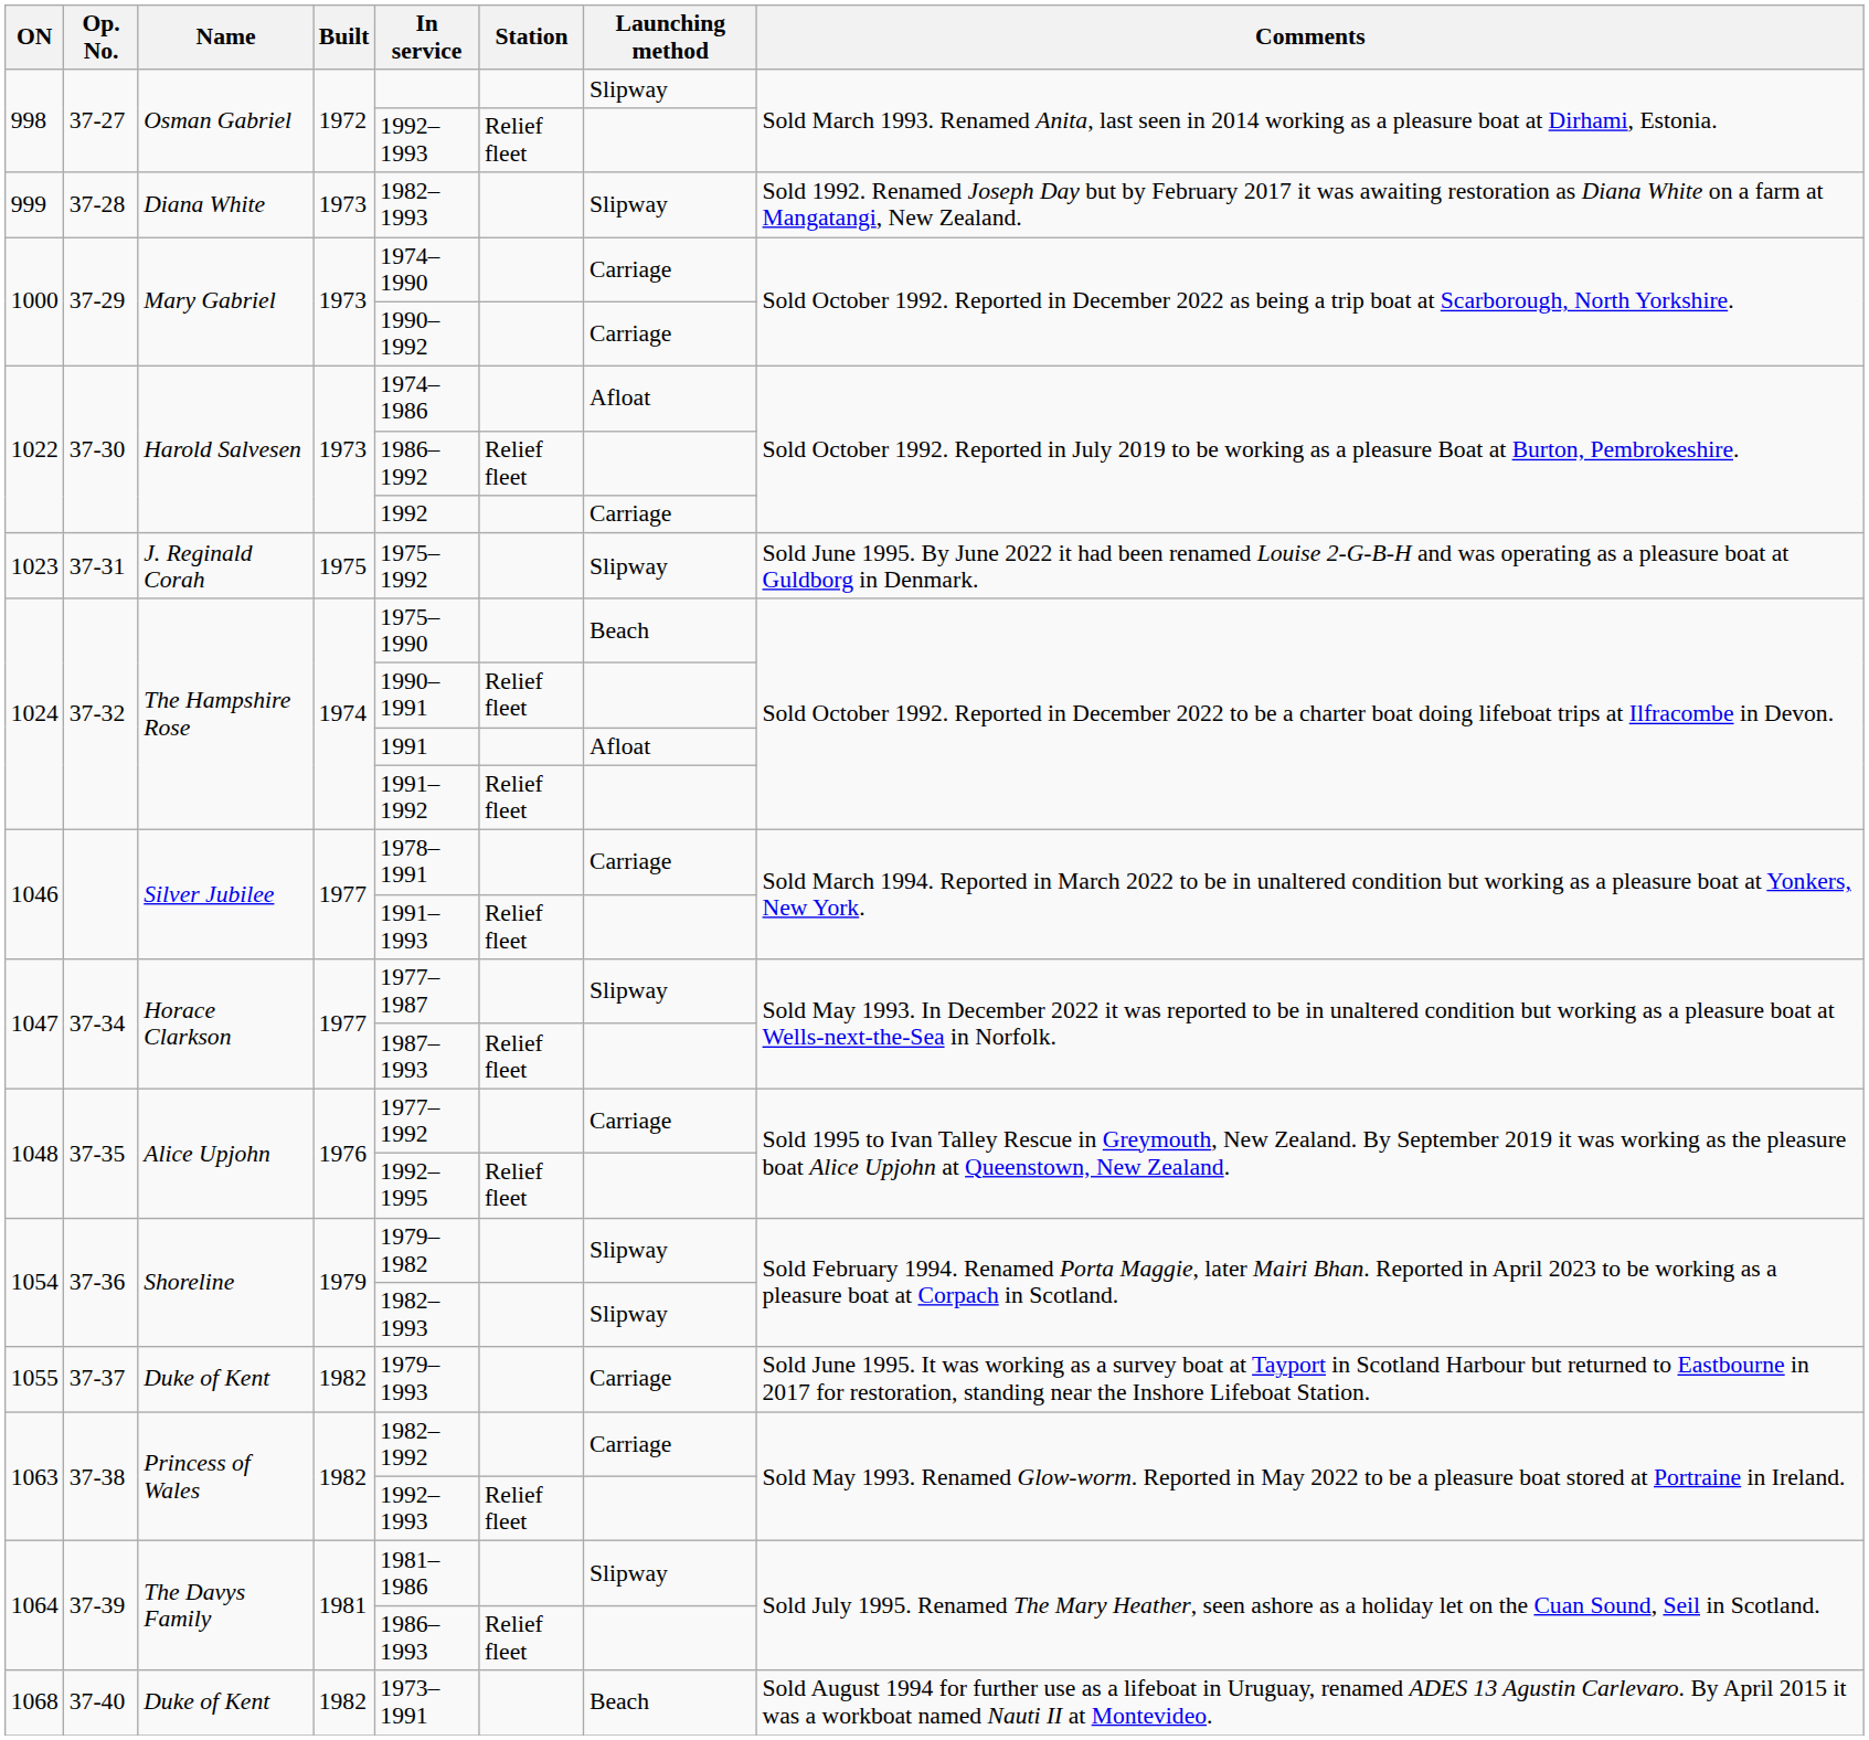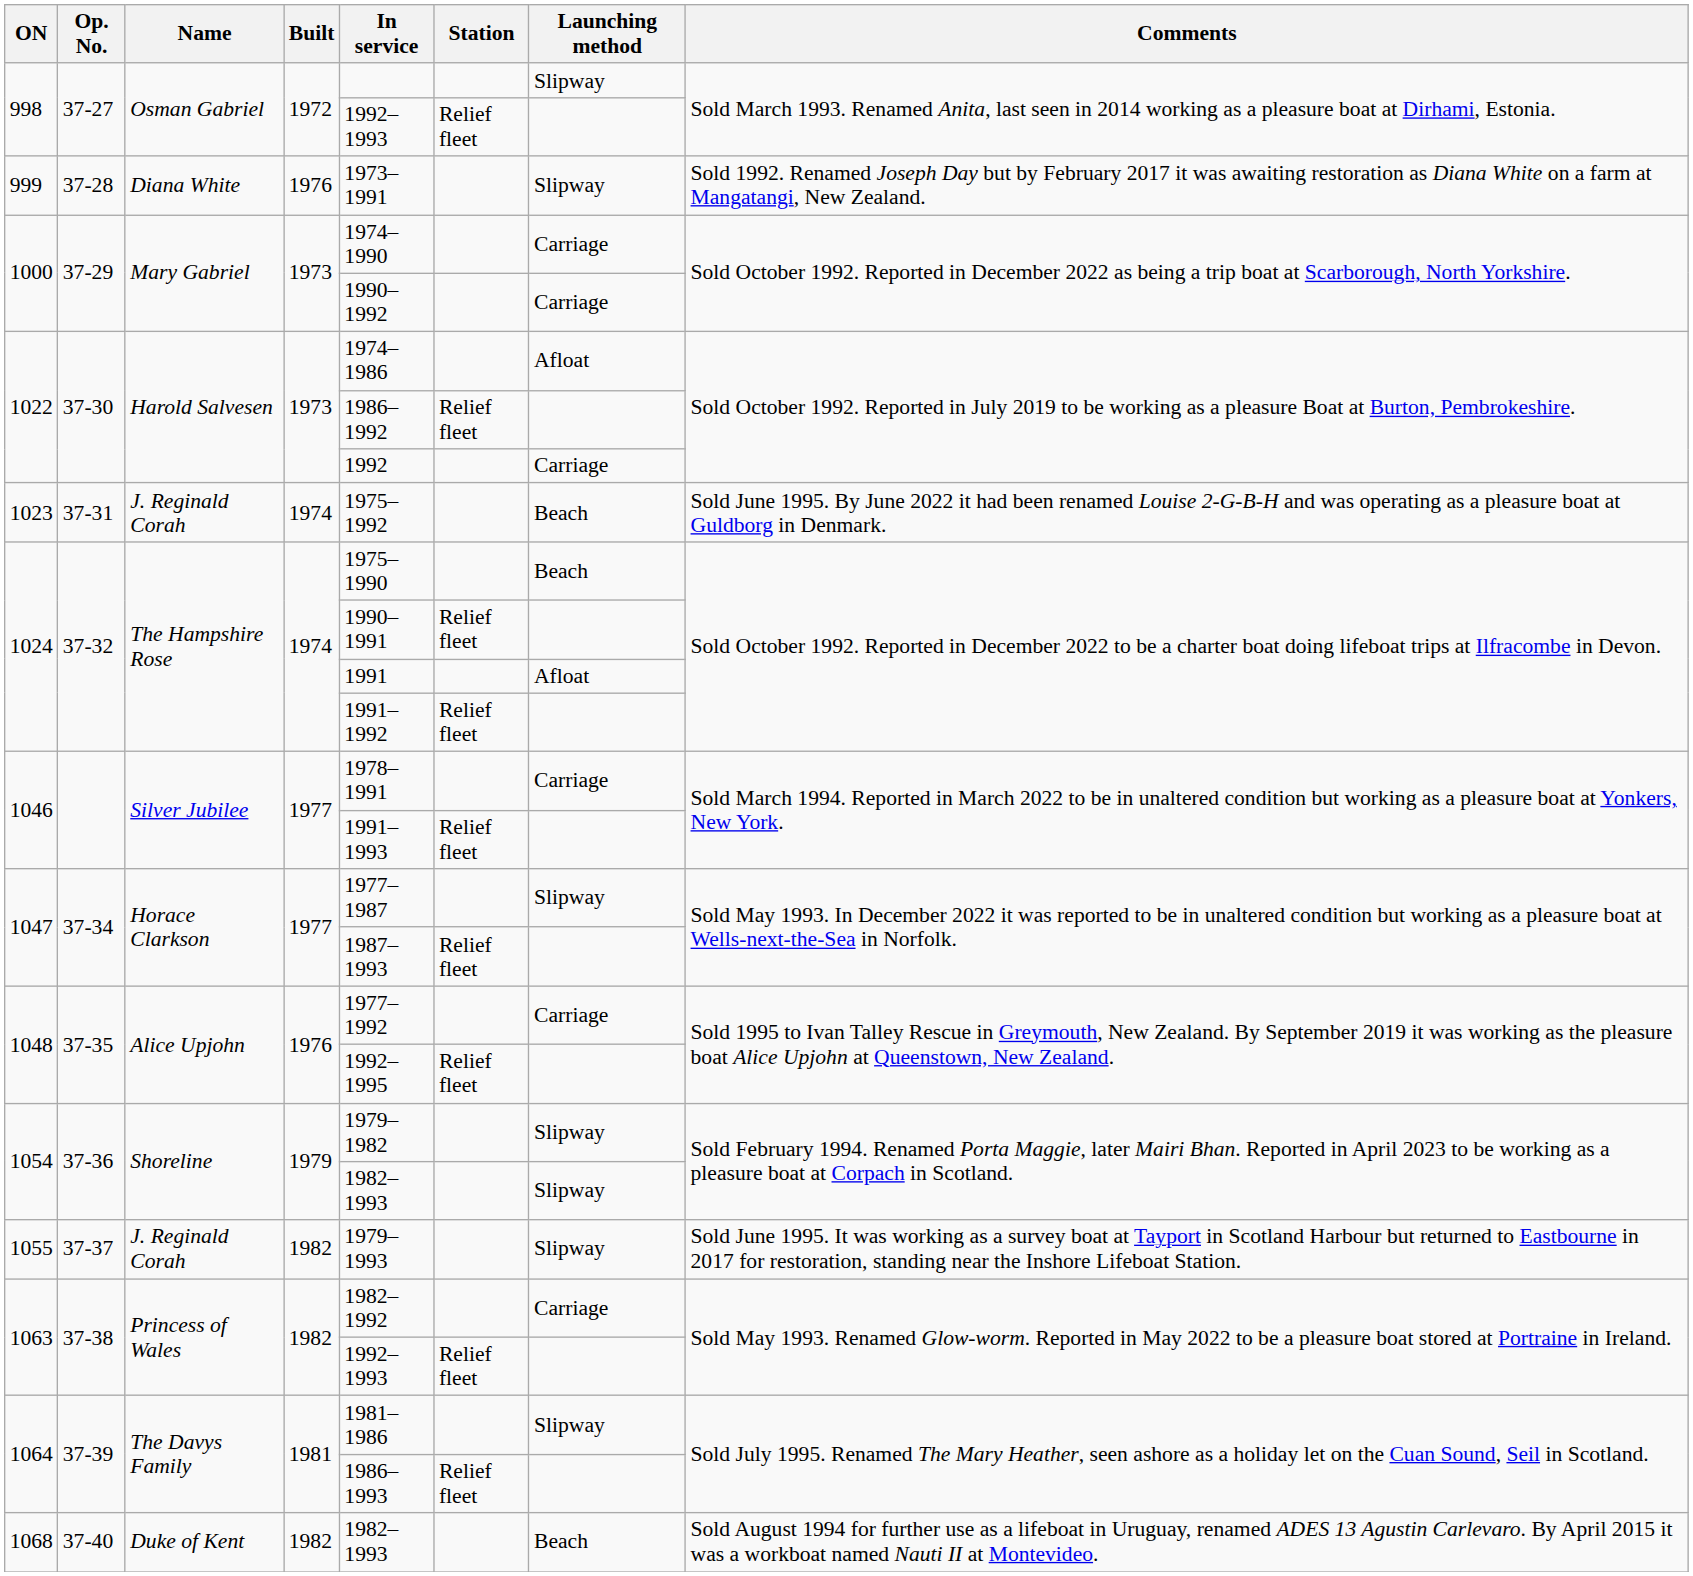 <table class="wikitable">
 <tr>
 <th>ON</th>
 <th>Op. No.</th>
 <th>Name</th>
 <th>Built</th>
 <th>In service</th>
 <th>Station</th>
 <th>Launching method</th>
 <th>Comments</th>
 </tr>
 <tr>
 <td rowspan="2">998</td>
 <td rowspan="2">37-27</td>
 <td rowspan="2"><em>Osman Gabriel</em></td>
 <td rowspan="2">1972</td>
 <td></td>
 <td></td>
 <td>Slipway</td>
 <td rowspan="2">Sold March 1993. Renamed <em>Anita</em>, last seen in 2014 working as a pleasure boat at <a href='#'>Dirhami</a>, Estonia.</td>
 </tr>
 <tr>
 <td>1992–1993</td>
 <td>Relief fleet</td>
 <td></td>
 </tr>
 <tr>
 <td>999</td>
 <td>37-28</td>
 <td><em>Diana White</em></td>
-<td>1973</td>
-<td>1982–1993</td>
+<td>1976</td>
+<td>1973–1991</td>
 <td></td>
 <td>Slipway</td>
 <td>Sold 1992. Renamed <em>Joseph Day</em> but by February 2017 it was awaiting restoration as <em>Diana White</em> on a farm at <a href='#'>Mangatangi</a>, New Zealand.</td>
 </tr>
 <tr>
 <td rowspan="2">1000</td>
 <td rowspan="2">37-29</td>
 <td rowspan="2"><em>Mary Gabriel</em></td>
 <td rowspan="2">1973</td>
 <td>1974–1990</td>
 <td></td>
 <td>Carriage</td>
 <td rowspan="2">Sold October 1992. Reported in December 2022 as being a trip boat at <a href='#'>Scarborough, North Yorkshire</a>.</td>
 </tr>
 <tr>
 <td>1990–1992</td>
 <td></td>
 <td>Carriage</td>
 </tr>
 <tr>
 <td rowspan="3">1022</td>
 <td rowspan="3">37-30</td>
 <td rowspan="3"><em>Harold Salvesen</em></td>
 <td rowspan="3">1973</td>
 <td>1974–1986</td>
 <td></td>
 <td>Afloat</td>
 <td rowspan="3">Sold October 1992. Reported in July 2019 to be working as a pleasure Boat at <a href='#'>Burton, Pembrokeshire</a>.</td>
 </tr>
 <tr>
 <td>1986–1992</td>
 <td>Relief fleet</td>
 <td></td>
 </tr>
 <tr>
 <td>1992</td>
 <td></td>
 <td>Carriage</td>
 </tr>
 <tr>
 <td>1023</td>
 <td>37-31</td>
 <td><em>J. Reginald Corah</em></td>
-<td>1975</td>
+<td>1974</td>
 <td>1975–1992</td>
 <td></td>
-<td>Slipway</td>
+<td>Beach</td>
 <td>Sold June 1995. By June 2022 it had been renamed <em>Louise 2-G-B-H</em> and was operating as a pleasure boat at <a href='#'>Guldborg</a> in Denmark.</td>
 </tr>
 <tr>
 <td rowspan="4">1024</td>
 <td rowspan="4">37-32</td>
 <td rowspan="4"><em>The Hampshire Rose</em></td>
 <td rowspan="4">1974</td>
 <td>1975–1990</td>
 <td></td>
 <td>Beach</td>
 <td rowspan="4">Sold October 1992. Reported in December 2022 to be a charter boat doing lifeboat trips at <a href='#'>Ilfracombe</a> in Devon.</td>
 </tr>
 <tr>
 <td>1990–1991</td>
 <td>Relief fleet</td>
 <td></td>
 </tr>
 <tr>
 <td>1991</td>
 <td></td>
 <td>Afloat</td>
 </tr>
 <tr>
 <td>1991–1992</td>
 <td>Relief fleet</td>
 <td></td>
 </tr>
 <tr>
 <td rowspan="2">1046</td>
 <td rowspan="2"></td>
 <td rowspan="2"><a href='#'><em>Silver Jubilee<br></em></a></td>
 <td rowspan="2">1977</td>
 <td>1978–1991</td>
 <td></td>
 <td>Carriage</td>
 <td rowspan="2">Sold March 1994. Reported in March 2022 to be in unaltered condition but working as a pleasure boat at <a href='#'>Yonkers, New York</a>.</td>
 </tr>
 <tr>
 <td>1991–1993</td>
 <td>Relief fleet</td>
 <td></td>
 </tr>
 <tr>
 <td rowspan="2">1047</td>
 <td rowspan="2">37-34</td>
 <td rowspan="2"><em>Horace Clarkson</em></td>
 <td rowspan="2">1977</td>
 <td>1977–1987</td>
 <td></td>
 <td>Slipway</td>
 <td rowspan="2">Sold May 1993. In December 2022 it was reported to be in unaltered condition but working as a pleasure boat at <a href='#'>Wells-next-the-Sea</a> in Norfolk.</td>
 </tr>
 <tr>
 <td>1987–1993</td>
 <td>Relief fleet</td>
 <td></td>
 </tr>
 <tr>
 <td rowspan="2">1048</td>
 <td rowspan="2">37-35</td>
 <td rowspan="2"><em>Alice Upjohn</em></td>
 <td rowspan="2">1976</td>
 <td>1977–1992</td>
 <td></td>
 <td>Carriage</td>
 <td rowspan="2">Sold 1995 to Ivan Talley Rescue in <a href='#'>Greymouth</a>, New Zealand. By September 2019 it was working as the pleasure boat <em>Alice Upjohn</em> at <a href='#'>Queenstown, New Zealand</a>.</td>
 </tr>
 <tr>
 <td>1992–1995</td>
 <td>Relief fleet</td>
 <td></td>
 </tr>
 <tr>
 <td rowspan="2">1054</td>
 <td rowspan="2">37-36</td>
 <td rowspan="2"><em>Shoreline</em></td>
 <td rowspan="2">1979</td>
 <td>1979–1982</td>
 <td></td>
 <td>Slipway</td>
 <td rowspan="2">Sold February 1994. Renamed <em>Porta Maggie</em>, later <em>Mairi Bhan</em>. Reported in April 2023 to be working as a pleasure boat at <a href='#'>Corpach</a> in Scotland.</td>
 </tr>
 <tr>
 <td>1982–1993</td>
 <td></td>
 <td>Slipway</td>
 </tr>
 <tr>
 <td>1055</td>
 <td>37-37</td>
-<td><em>Duke of Kent</em></td>
+<td><em>J. Reginald Corah</em></td>
 <td>1982</td>
 <td>1979–1993</td>
 <td></td>
-<td>Carriage</td>
+<td>Slipway</td>
 <td>Sold June 1995. It was working as a survey boat at <a href='#'>Tayport</a> in Scotland Harbour but returned to <a href='#'>Eastbourne</a> in 2017 for restoration, standing near the Inshore Lifeboat Station.</td>
 </tr>
 <tr>
 <td rowspan="2">1063</td>
 <td rowspan="2">37-38</td>
 <td rowspan="2"><em>Princess of Wales</em></td>
 <td rowspan="2">1982</td>
 <td>1982–1992</td>
 <td></td>
 <td>Carriage</td>
 <td rowspan="2">Sold May 1993. Renamed <em>Glow-worm</em>. Reported in May 2022 to be a pleasure boat stored at <a href='#'>Portraine</a> in Ireland.</td>
 </tr>
 <tr>
 <td>1992–1993</td>
 <td>Relief fleet</td>
 <td></td>
 </tr>
 <tr>
 <td rowspan="2">1064</td>
 <td rowspan="2">37-39</td>
 <td rowspan="2"><em>The Davys Family</em></td>
 <td rowspan="2">1981</td>
 <td>1981–1986</td>
 <td></td>
 <td>Slipway</td>
 <td rowspan="2">Sold July 1995. Renamed <em>The Mary Heather</em>, seen ashore as a holiday let on the <a href='#'>Cuan Sound</a>, <a href='#'>Seil</a> in Scotland.</td>
 </tr>
 <tr>
 <td>1986–1993</td>
 <td>Relief fleet</td>
 <td></td>
 </tr>
 <tr>
 <td>1068</td>
 <td>37-40</td>
 <td><em>Duke of Kent</em></td>
 <td>1982</td>
-<td>1973–1991</td>
+<td>1982–1993</td>
 <td></td>
 <td>Beach</td>
 <td>Sold August 1994 for further use as a lifeboat in Uruguay, renamed <em>ADES 13 Agustin Carlevaro</em>. By April 2015 it was a workboat named <em>Nauti II</em> at <a href='#'>Montevideo</a>.</td>
 </tr>
 </table>
